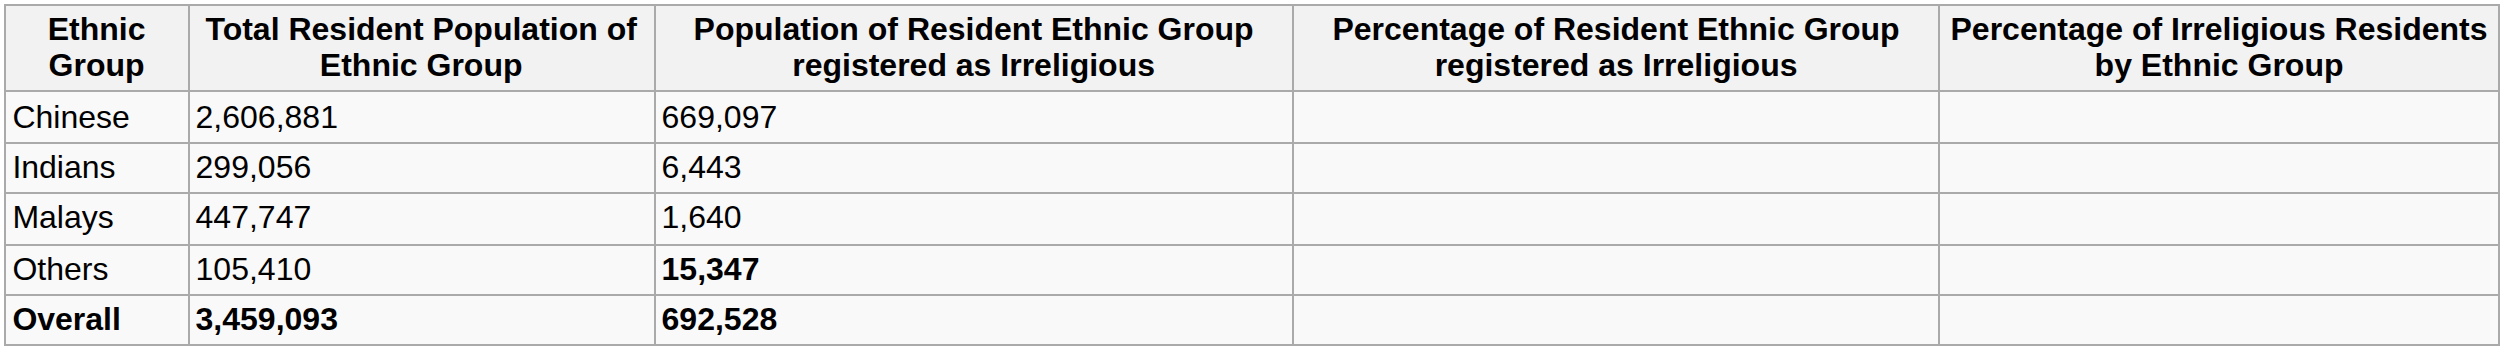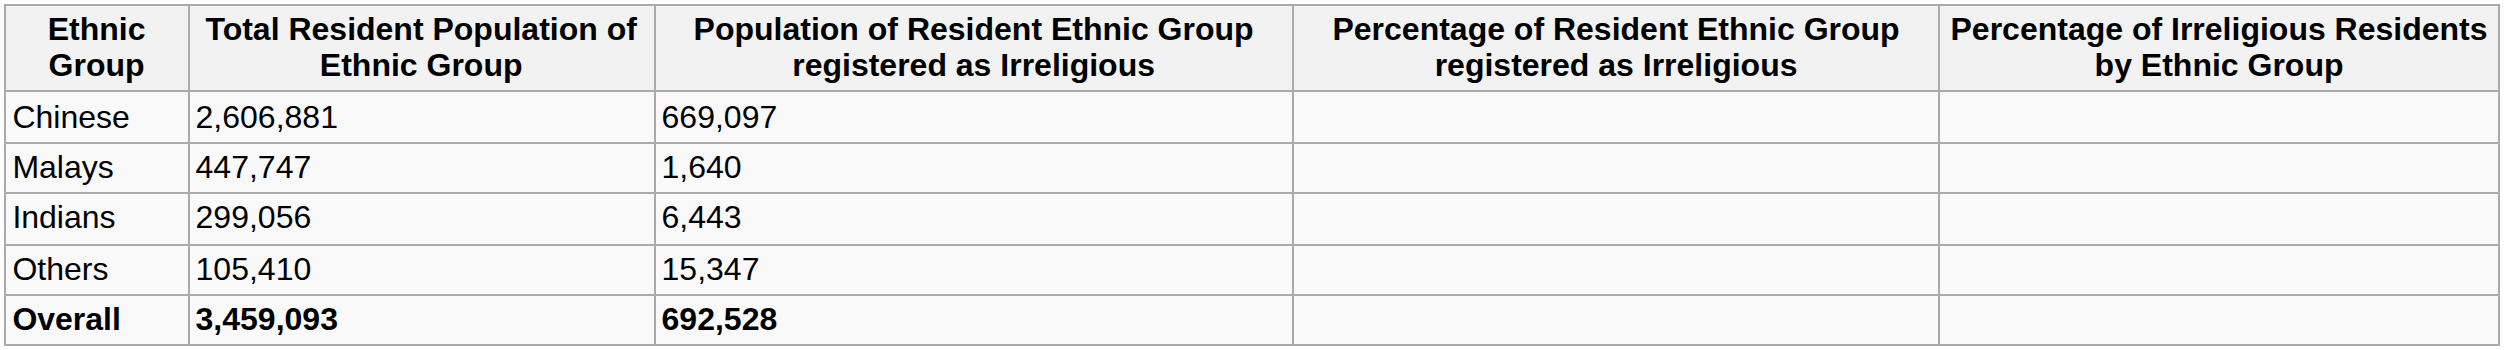 <table class="wikitable">
 <tr>
 <th>Ethnic Group</th>
 <th>Total Resident Population of Ethnic Group</th>
 <th>Population of Resident Ethnic Group registered as Irreligious</th>
 <th>Percentage of Resident Ethnic Group registered as Irreligious</th>
 <th>Percentage of Irreligious Residents by Ethnic Group</th>
 </tr>
 <tr>
 <td>Chinese</td>
 <td>2,606,881</td>
 <td>669,097</td>
 <td></td>
 <td></td>
 </tr>
 <tr>
+<td>Malays</td>
+<td>447,747</td>
+<td>1,640</td>
+<td></td>
+<td></td>
+</tr>
+<tr>
 <td>Indians</td>
 <td>299,056</td>
 <td>6,443</td>
 <td></td>
 <td></td>
 </tr>
 <tr>
-<td>Malays</td>
-<td>447,747</td>
-<td>1,640</td>
-<td></td>
-<td></td>
-</tr>
-<tr>
 <td>Others</td>
 <td>105,410</td>
-<td><strong>15,347</strong></td>
+<td>15,347</td>
 <td></td>
 <td></td>
 </tr>
 <tr>
 <td><strong>Overall</strong></td>
 <td><strong>3,459,093</strong></td>
 <td><strong>692,528</strong></td>
 <td></td>
 <td></td>
 </tr>
 </table>
